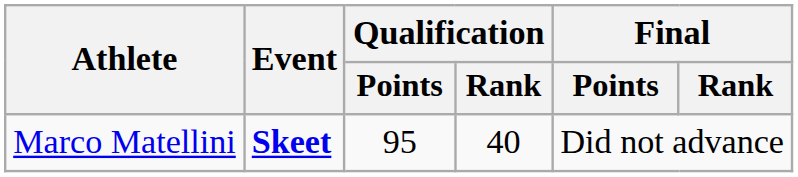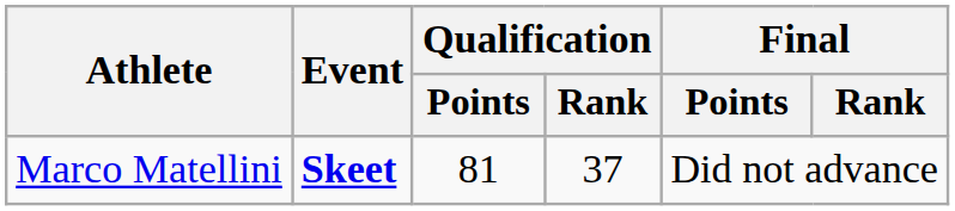 <table class="wikitable" style="font-size:90%">
 <tr>
 <th rowspan="2">Athlete</th>
 <th rowspan="2">Event</th>
 <th colspan=2>Qualification</th>
 <th colspan=2>Final</th>
 </tr>
 <tr style="font-size:95%">
 <th>Points</th>
 <th>Rank</th>
 <th>Points</th>
 <th>Rank</th>
 </tr>
 <tr align=center>
 <td align=left><a href='#'>Marco Matellini</a></td>
 <td align=left><strong><a href='#'>Skeet</a></strong></td>
-<td>95</td>
-<td>40</td>
+<td>81</td>
+<td>37</td>
 <td colspan=2>Did not advance</td>
 </tr>
 </table>
